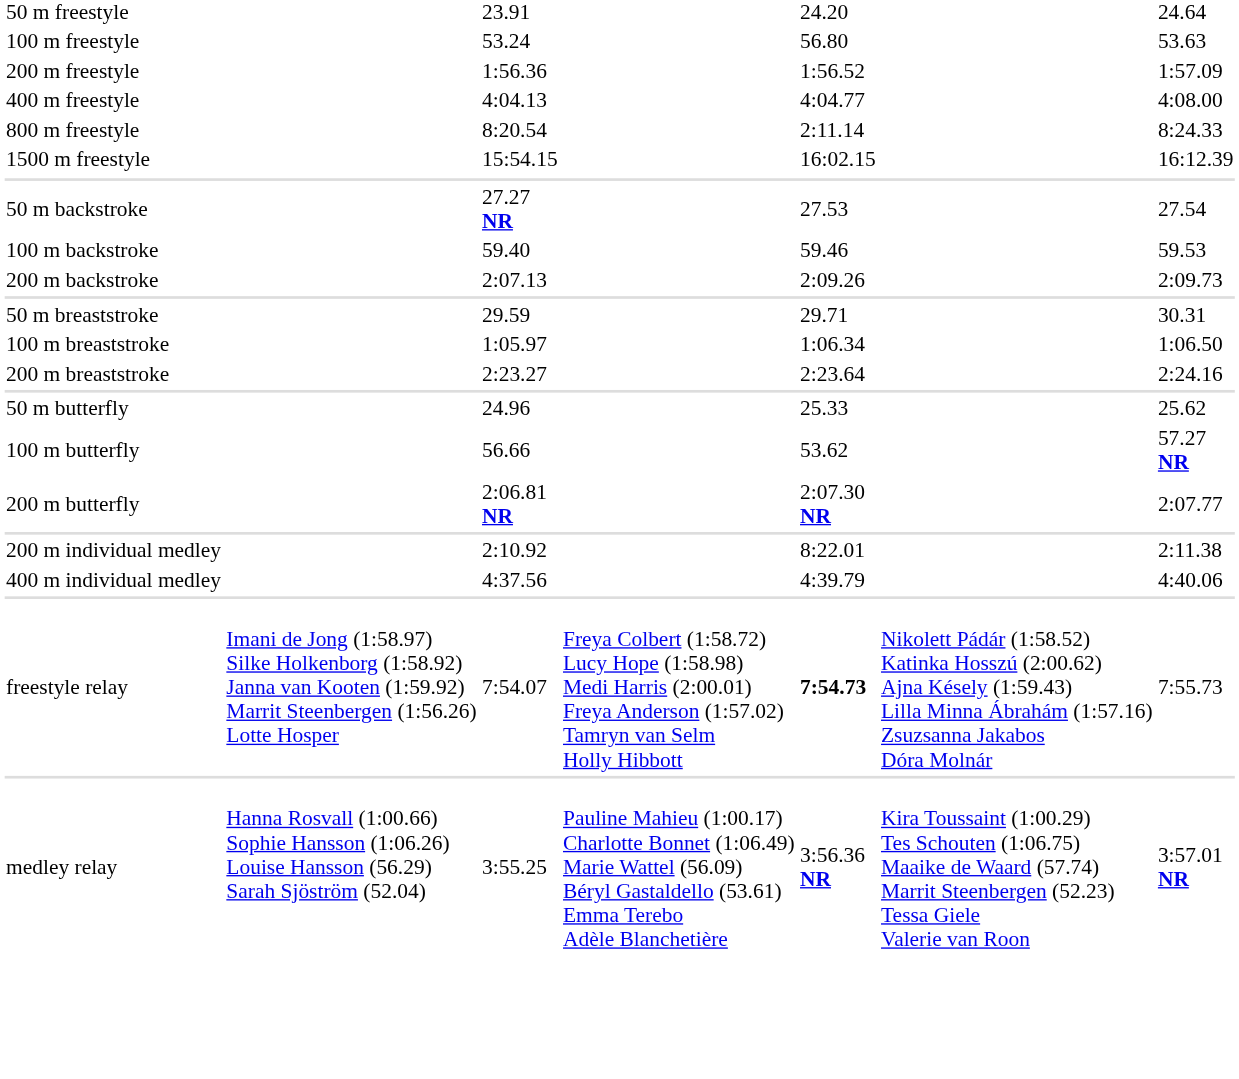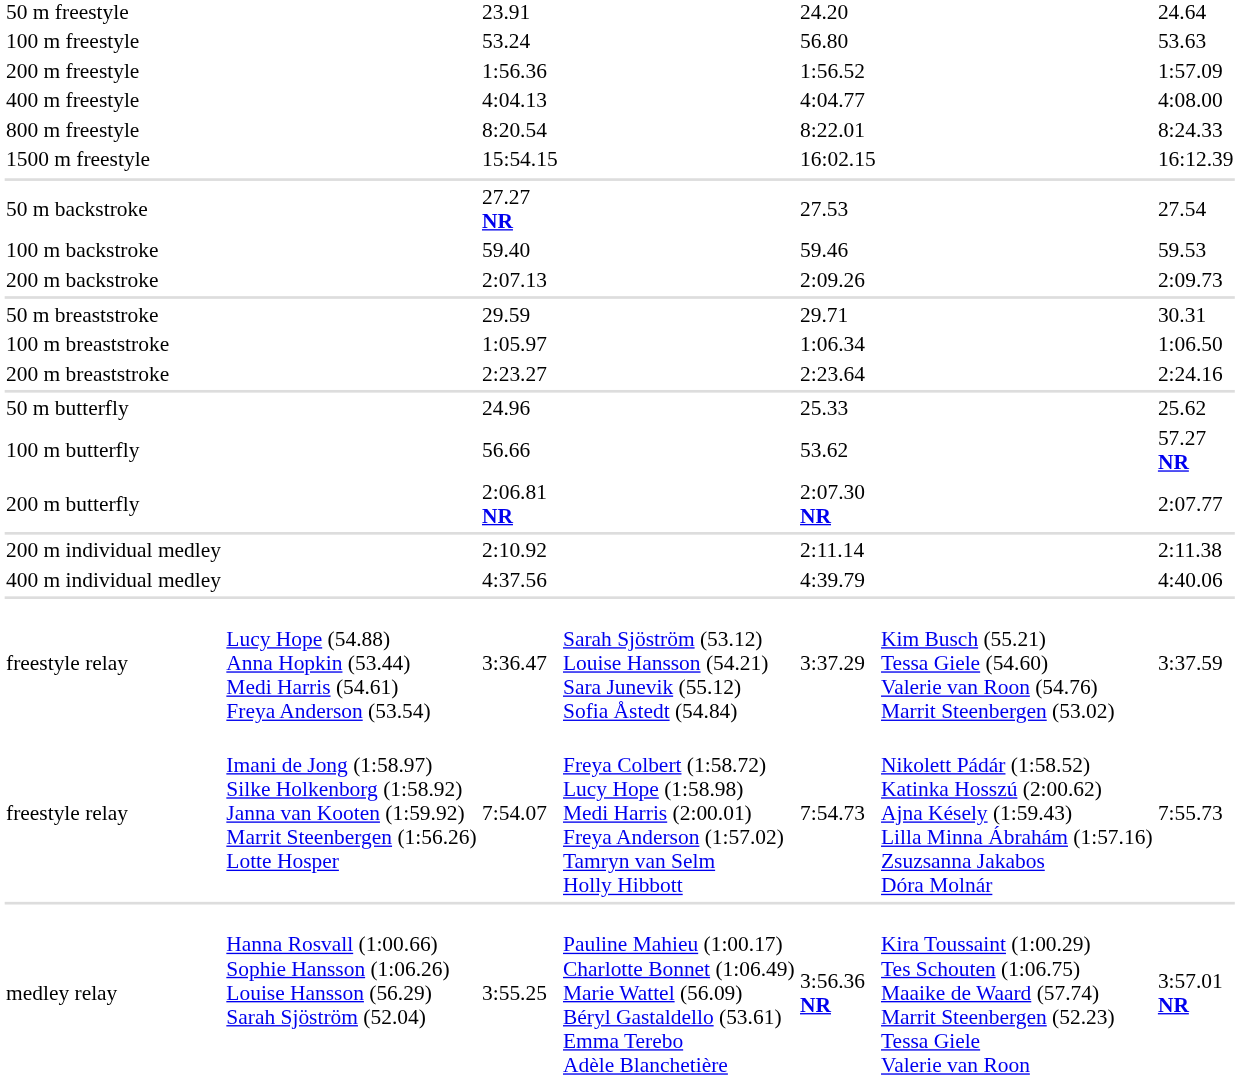 <table>
 <tr>
 <td>50 m freestyle<br></td>
 <td></td>
 <td>23.91</td>
 <td></td>
 <td>24.20</td>
 <td></td>
 <td>24.64</td>
 </tr>
 <tr>
 <td>100 m freestyle<br></td>
 <td></td>
 <td>53.24</td>
 <td></td>
 <td>56.80</td>
 <td></td>
 <td>53.63</td>
 </tr>
 <tr>
 <td>200 m freestyle<br></td>
 <td></td>
 <td>1:56.36</td>
 <td></td>
 <td>1:56.52</td>
 <td></td>
 <td>1:57.09</td>
 </tr>
 <tr>
 <td>400 m freestyle<br></td>
 <td></td>
 <td>4:04.13</td>
 <td></td>
 <td>4:04.77</td>
 <td></td>
 <td>4:08.00</td>
 </tr>
 <tr>
 <td>800 m freestyle<br></td>
 <td></td>
 <td>8:20.54</td>
 <td></td>
-<td>2:11.14</td>
+<td>8:22.01</td>
 <td></td>
 <td>8:24.33</td>
 </tr>
 <tr>
 <td>1500 m freestyle<br></td>
 <td></td>
 <td>15:54.15</td>
 <td></td>
 <td>16:02.15</td>
 <td></td>
 <td>16:12.39</td>
 </tr>
 <tr>
 </tr>
 <tr bgcolor=#DDDDDD>
 <td colspan=7></td>
 </tr>
 <tr>
 <td>50 m backstroke<br></td>
 <td></td>
 <td>27.27<br><strong><a href='#'>NR</a></strong></td>
 <td></td>
 <td>27.53</td>
 <td></td>
 <td>27.54</td>
 </tr>
 <tr>
 <td>100 m backstroke<br></td>
 <td></td>
 <td>59.40</td>
 <td></td>
 <td>59.46</td>
 <td></td>
 <td>59.53</td>
 </tr>
 <tr>
 <td>200 m backstroke<br></td>
 <td></td>
 <td>2:07.13</td>
 <td></td>
 <td>2:09.26</td>
 <td></td>
 <td>2:09.73</td>
 </tr>
 <tr bgcolor=#DDDDDD>
 <td colspan=7></td>
 </tr>
 <tr>
 <td>50 m breaststroke<br></td>
 <td></td>
 <td>29.59</td>
 <td></td>
 <td>29.71</td>
 <td></td>
 <td>30.31</td>
 </tr>
 <tr>
 <td>100 m breaststroke<br></td>
 <td></td>
 <td>1:05.97</td>
 <td></td>
 <td>1:06.34</td>
 <td></td>
 <td>1:06.50</td>
 </tr>
 <tr>
 <td>200 m breaststroke<br></td>
 <td></td>
 <td>2:23.27</td>
 <td></td>
 <td>2:23.64</td>
 <td></td>
 <td>2:24.16</td>
 </tr>
 <tr bgcolor=#DDDDDD>
 <td colspan=7></td>
 </tr>
 <tr>
 <td>50 m butterfly<br></td>
 <td></td>
 <td>24.96</td>
 <td></td>
 <td>25.33</td>
 <td></td>
 <td>25.62</td>
 </tr>
 <tr>
 <td>100 m butterfly<br></td>
 <td></td>
 <td>56.66</td>
 <td></td>
 <td>53.62</td>
 <td></td>
 <td>57.27<br><strong><a href='#'>NR</a></strong></td>
 </tr>
 <tr>
 <td>200 m butterfly<br></td>
 <td></td>
 <td>2:06.81<br><strong><a href='#'>NR</a></strong></td>
 <td></td>
 <td>2:07.30<br><strong><a href='#'>NR</a></strong></td>
 <td></td>
 <td>2:07.77</td>
 </tr>
 <tr bgcolor=#DDDDDD>
 <td colspan=7></td>
 </tr>
 <tr>
 <td>200 m individual medley<br></td>
 <td></td>
 <td>2:10.92</td>
 <td></td>
-<td>8:22.01</td>
+<td>2:11.14</td>
 <td></td>
 <td>2:11.38</td>
 </tr>
 <tr>
 <td>400 m individual medley<br></td>
 <td></td>
 <td>4:37.56</td>
 <td></td>
 <td>4:39.79</td>
 <td></td>
 <td>4:40.06</td>
 </tr>
 <tr bgcolor=#DDDDDD>
 <td colspan=7></td>
 </tr>
 <tr>
 <td> freestyle relay<br></td>
+<td valign=top><br><a href='#'>Lucy Hope</a> (54.88)<br><a href='#'>Anna Hopkin</a> (53.44)<br><a href='#'>Medi Harris</a> (54.61)<br><a href='#'>Freya Anderson</a> (53.54)</td>
+<td>3:36.47</td>
+<td valign=top><br><a href='#'>Sarah Sjöström</a> (53.12)<br><a href='#'>Louise Hansson</a> (54.21)<br><a href='#'>Sara Junevik</a> (55.12)<br><a href='#'>Sofia Åstedt</a> (54.84)</td>
+<td>3:37.29</td>
+<td valign=top><br><a href='#'>Kim Busch</a> (55.21)<br><a href='#'>Tessa Giele</a> (54.60)<br><a href='#'>Valerie van Roon</a> (54.76)<br><a href='#'>Marrit Steenbergen</a> (53.02)</td>
+<td>3:37.59</td>
+</tr>
+<tr>
+<td> freestyle relay<br></td>
 <td valign=top><br><a href='#'>Imani de Jong</a> (1:58.97)<br><a href='#'>Silke Holkenborg</a> (1:58.92)<br><a href='#'>Janna van Kooten</a> (1:59.92)<br><a href='#'>Marrit Steenbergen</a> (1:56.26)<br><a href='#'>Lotte Hosper</a></td>
 <td>7:54.07</td>
 <td valign=top><br><a href='#'>Freya Colbert</a> (1:58.72)<br><a href='#'>Lucy Hope</a> (1:58.98)<br><a href='#'>Medi Harris</a> (2:00.01)<br><a href='#'>Freya Anderson</a> (1:57.02)<br><a href='#'>Tamryn van Selm</a><br><a href='#'>Holly Hibbott</a></td>
-<td><strong>7:54.73</strong></td>
+<td>7:54.73</td>
 <td valign=top><br><a href='#'>Nikolett Pádár</a> (1:58.52)<br><a href='#'>Katinka Hosszú</a> (2:00.62)<br><a href='#'>Ajna Késely</a> (1:59.43)<br><a href='#'>Lilla Minna Ábrahám</a> (1:57.16)<br><a href='#'>Zsuzsanna Jakabos</a><br><a href='#'>Dóra Molnár</a></td>
 <td>7:55.73</td>
 </tr>
 <tr bgcolor=#DDDDDD>
 <td colspan=7></td>
 </tr>
 <tr>
 <td> medley relay<br></td>
 <td valign=top><br><a href='#'>Hanna Rosvall</a> (1:00.66)<br><a href='#'>Sophie Hansson</a> (1:06.26)<br><a href='#'>Louise Hansson</a> (56.29)<br><a href='#'>Sarah Sjöström</a> (52.04)</td>
 <td>3:55.25</td>
 <td valign=top><br><a href='#'>Pauline Mahieu</a> (1:00.17)<br><a href='#'>Charlotte Bonnet</a> (1:06.49)<br><a href='#'>Marie Wattel</a> (56.09)<br><a href='#'>Béryl Gastaldello</a> (53.61)<br><a href='#'>Emma Terebo</a><br><a href='#'>Adèle Blanchetière</a></td>
 <td>3:56.36 <br><strong><a href='#'>NR</a></strong></td>
 <td valign=top><br><a href='#'>Kira Toussaint</a> (1:00.29)<br><a href='#'>Tes Schouten</a> (1:06.75)<br><a href='#'>Maaike de Waard</a> (57.74)<br><a href='#'>Marrit Steenbergen</a> (52.23)<br><a href='#'>Tessa Giele</a><br><a href='#'>Valerie van Roon</a></td>
 <td>3:57.01<br><strong><a href='#'>NR</a></strong></td>
 </tr>
 </table>
